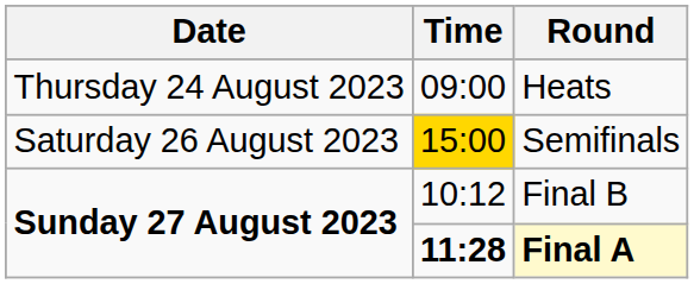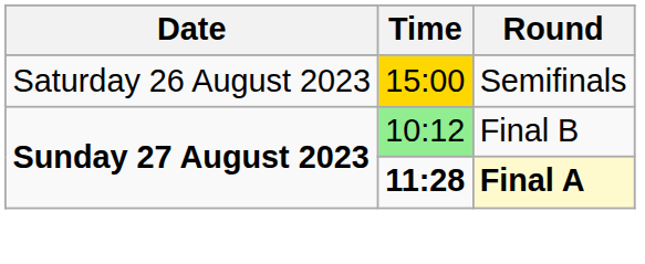 <table class="wikitable">
 <tr>
 <th>Date</th>
 <th>Time</th>
 <th>Round</th>
-</tr>
-<tr>
-<td>Thursday 24 August 2023</td>
-<td>09:00</td>
-<td>Heats</td>
 </tr>
 <tr>
 <td>Saturday 26 August 2023</td>
 <td style="background: gold;">15:00</td>
 <td>Semifinals</td>
 </tr>
 <tr>
 <td rowspan=2><strong>Sunday 27 August 2023</strong></td>
-<td>10:12</td>
+<td style="background: lightgreen;">10:12</td>
 <td>Final B</td>
 </tr>
 <tr>
 <td><strong>11:28</strong></td>
 <td style=background:lemonchiffon><strong>Final A</strong></td>
 </tr>
 </table>
